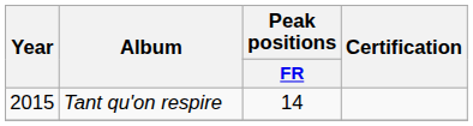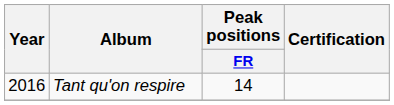 <table class="wikitable">
 <tr>
 <th rowspan="2" style="text-align:center; width:10px;">Year</th>
 <th rowspan="2" style="text-align:center; width:140px;">Album</th>
 <th style="text-align:center; width:20px;">Peak positions</th>
 <th rowspan="2" style="text-align:center; width:70px;">Certification</th>
 </tr>
 <tr>
 <th scope="col" style="width:3em;font-size:90%;"><a href='#'>FR</a><br></th>
 </tr>
 <tr>
-<td style="text-align:center;">2015</td>
+<td style="text-align:center;">2016</td>
 <td><em>Tant qu'on respire</em></td>
 <td style="text-align:center;">14</td>
 <td style="text-align:center;"></td>
 </tr>
 <tr>
 </tr>
 </table>
